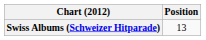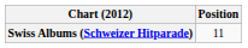 <table class="wikitable plainrowheaders" style="text-align:center">
 <tr>
 <th scope="col">Chart (2012)</th>
 <th scope="col">Position</th>
 </tr>
 <tr>
 <th scope="row">Swiss Albums (<a href='#'>Schweizer Hitparade</a>)</th>
-<td>13</td>
+<td>11</td>
 </tr>
 </table>
